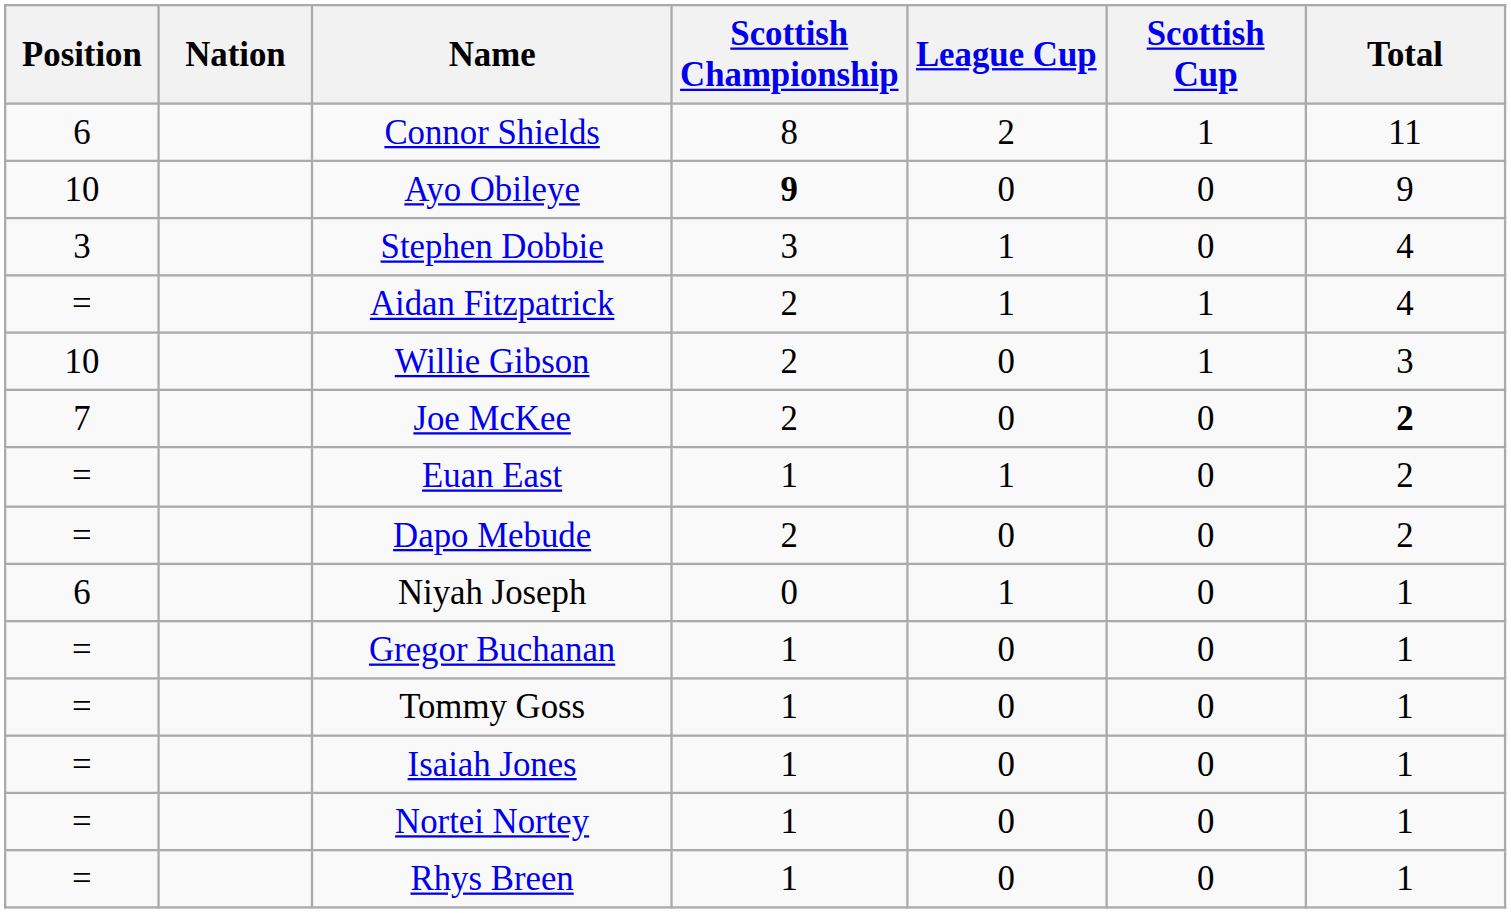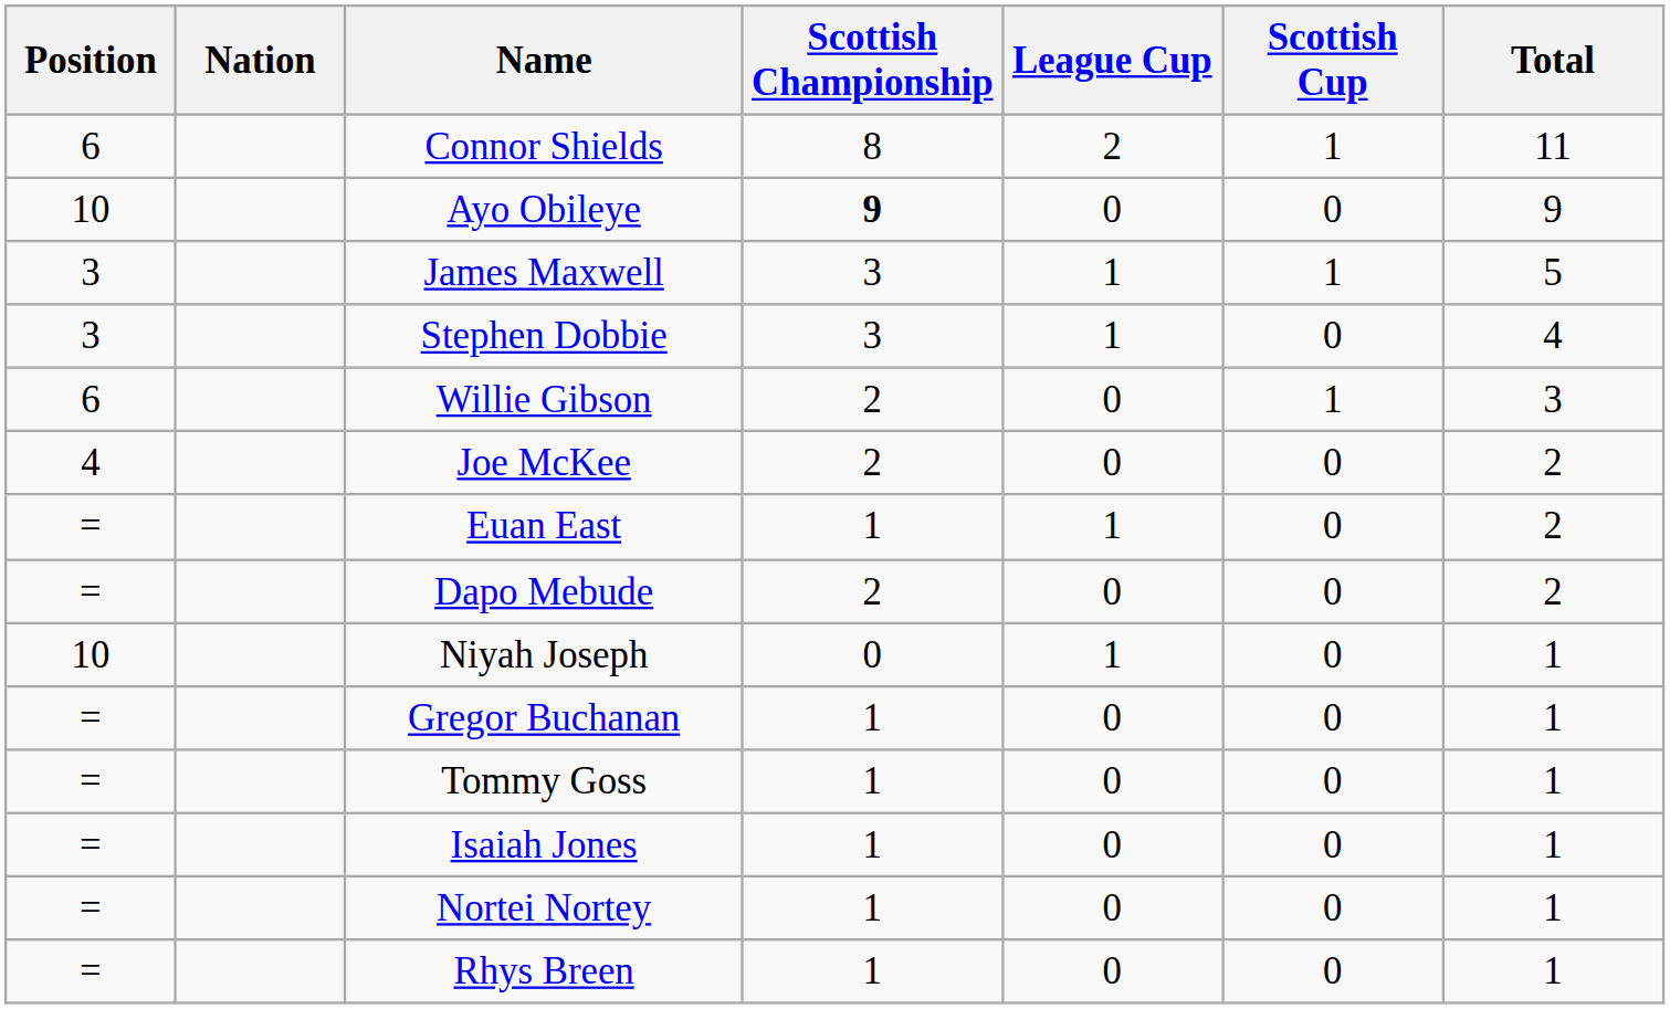 <table class="wikitable" style="font-size: 95%; text-align: center">
 <tr>
 <th width=60>Position</th>
 <th width=60>Nation</th>
 <th width=150>Name</th>
 <th width=80><a href='#'>Scottish Championship</a></th>
 <th width=80><a href='#'>League Cup</a></th>
 <th width=80><a href='#'>Scottish Cup</a></th>
 <th width=80>Total</th>
 </tr>
 <tr>
 <td>6</td>
 <td></td>
 <td><a href='#'>Connor Shields</a></td>
 <td>8</td>
 <td>2</td>
 <td>1</td>
 <td>11</td>
 </tr>
 <tr>
 <td>10</td>
 <td></td>
 <td><a href='#'>Ayo Obileye</a></td>
 <td><strong>9</strong></td>
 <td>0</td>
 <td>0</td>
 <td>9</td>
 </tr>
 <tr>
 <td>3</td>
 <td></td>
+<td><a href='#'>James Maxwell</a></td>
+<td>3</td>
+<td>1</td>
+<td>1</td>
+<td>5</td>
+</tr>
+<tr>
+<td>3</td>
+<td></td>
 <td><a href='#'>Stephen Dobbie</a></td>
 <td>3</td>
 <td>1</td>
 <td>0</td>
 <td>4</td>
 </tr>
 <tr>
-<td>=</td>
-<td></td>
-<td><a href='#'>Aidan Fitzpatrick</a></td>
-<td>2</td>
-<td>1</td>
-<td>1</td>
-<td>4</td>
-</tr>
-<tr>
-<td>10</td>
+<td>6</td>
 <td></td>
 <td><a href='#'>Willie Gibson</a></td>
 <td>2</td>
 <td>0</td>
 <td>1</td>
 <td>3</td>
 </tr>
 <tr>
-<td>7</td>
+<td>4</td>
 <td></td>
 <td><a href='#'>Joe McKee</a></td>
 <td>2</td>
 <td>0</td>
 <td>0</td>
-<td><strong>2</strong></td>
+<td>2</td>
 </tr>
 <tr>
 <td>=</td>
 <td></td>
 <td><a href='#'>Euan East</a></td>
 <td>1</td>
 <td>1</td>
 <td>0</td>
 <td>2</td>
 </tr>
 <tr>
 <td>=</td>
 <td></td>
 <td><a href='#'>Dapo Mebude</a></td>
 <td>2</td>
 <td>0</td>
 <td>0</td>
 <td>2</td>
 </tr>
 <tr>
-<td>6</td>
+<td>10</td>
 <td></td>
 <td>Niyah Joseph</td>
 <td>0</td>
 <td>1</td>
 <td>0</td>
 <td>1</td>
 </tr>
 <tr>
 <td>=</td>
 <td></td>
 <td><a href='#'>Gregor Buchanan</a></td>
 <td>1</td>
 <td>0</td>
 <td>0</td>
 <td>1</td>
 </tr>
 <tr>
 <td>=</td>
 <td></td>
 <td>Tommy Goss</td>
 <td>1</td>
 <td>0</td>
 <td>0</td>
 <td>1</td>
 </tr>
 <tr>
 <td>=</td>
 <td></td>
 <td><a href='#'>Isaiah Jones</a></td>
 <td>1</td>
 <td>0</td>
 <td>0</td>
 <td>1</td>
 </tr>
 <tr>
 <td>=</td>
 <td></td>
 <td><a href='#'>Nortei Nortey</a></td>
 <td>1</td>
 <td>0</td>
 <td>0</td>
 <td>1</td>
 </tr>
 <tr>
 <td>=</td>
 <td></td>
 <td><a href='#'>Rhys Breen</a></td>
 <td>1</td>
 <td>0</td>
 <td>0</td>
 <td>1</td>
 </tr>
 </table>
